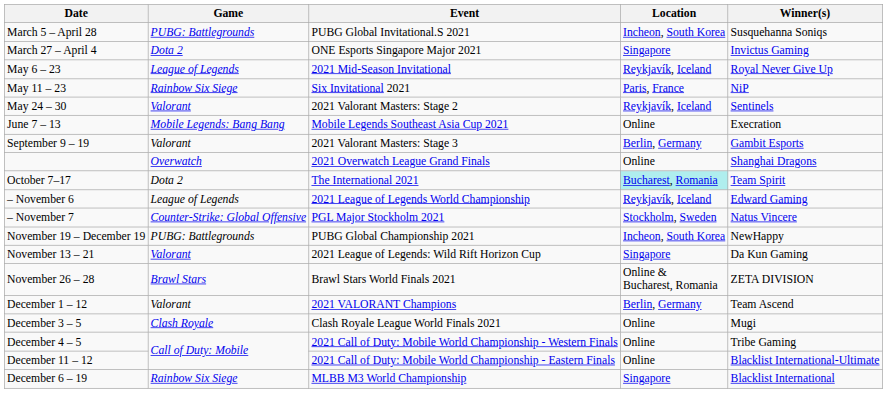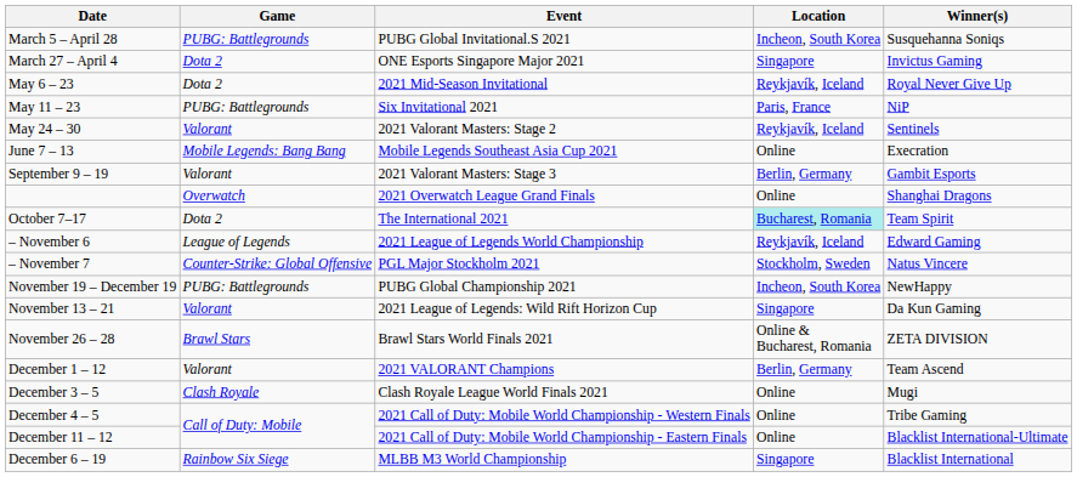 <table class="wikitable sortable" style="width=100%">
 <tr>
 <th scope="col">Date</th>
 <th scope="col">Game</th>
 <th scope="col">Event</th>
 <th scope="col">Location</th>
 <th scope="col">Winner(s)</th>
 </tr>
 <tr>
 <td>March 5 – April 28</td>
 <td><em><a href='#'>PUBG: Battlegrounds</a></em></td>
 <td>PUBG Global Invitational.S 2021</td>
 <td><a href='#'>Incheon</a>, <a href='#'>South Korea</a></td>
 <td>Susquehanna Soniqs</td>
 </tr>
 <tr>
 <td>March 27 – April 4</td>
 <td><em><a href='#'>Dota 2</a></em></td>
 <td>ONE Esports Singapore Major 2021</td>
 <td><a href='#'>Singapore</a></td>
 <td><a href='#'>Invictus Gaming</a></td>
 </tr>
 <tr>
 <td>May 6 – 23</td>
-<td><em><a href='#'>League of Legends</a></em></td>
+<td><em>Dota 2</em></td>
 <td><a href='#'>2021 Mid-Season Invitational</a></td>
 <td><a href='#'>Reykjavík</a>, <a href='#'>Iceland</a></td>
 <td><a href='#'>Royal Never Give Up</a></td>
 </tr>
 <tr>
 <td>May 11 – 23</td>
-<td><a href='#'><em>Rainbow Six Siege</em></a></td>
+<td><em>PUBG: Battlegrounds</em></td>
 <td><a href='#'>Six Invitational</a> 2021</td>
 <td><a href='#'>Paris</a>, <a href='#'>France</a></td>
 <td><a href='#'>NiP</a></td>
 </tr>
 <tr>
 <td>May 24 – 30</td>
 <td><em><a href='#'>Valorant</a></em></td>
 <td>2021 Valorant Masters: Stage 2</td>
 <td><a href='#'>Reykjavík</a>, <a href='#'>Iceland</a></td>
 <td><a href='#'>Sentinels</a></td>
 </tr>
 <tr>
 <td>June 7 – 13</td>
 <td><em><a href='#'>Mobile Legends: Bang Bang</a></em></td>
 <td><a href='#'>Mobile Legends Southeast Asia Cup 2021</a></td>
 <td>Online</td>
 <td>Execration</td>
 </tr>
 <tr>
 <td>September 9 – 19</td>
 <td><em>Valorant</em></td>
 <td>2021 Valorant Masters: Stage 3</td>
 <td><a href='#'>Berlin</a>, <a href='#'>Germany</a></td>
 <td><a href='#'>Gambit Esports</a></td>
 </tr>
 <tr>
 <td></td>
 <td><em><a href='#'>Overwatch</a></em></td>
 <td><a href='#'>2021 Overwatch League Grand Finals</a></td>
 <td>Online</td>
 <td><a href='#'>Shanghai Dragons</a></td>
 </tr>
 <tr>
 <td>October 7–17</td>
 <td><em>Dota 2</em></td>
 <td><a href='#'>The International 2021</a></td>
 <td style="background: paleturquoise;"><a href='#'>Bucharest</a>, <a href='#'>Romania</a></td>
 <td><a href='#'>Team Spirit</a></td>
 </tr>
 <tr>
 <td> – November 6</td>
 <td><em>League of Legends</em></td>
 <td><a href='#'>2021 League of Legends World Championship</a></td>
 <td><a href='#'>Reykjavík</a>, <a href='#'>Iceland</a></td>
 <td><a href='#'>Edward Gaming</a></td>
 </tr>
 <tr>
 <td> – November 7</td>
 <td><em><a href='#'>Counter-Strike: Global Offensive</a></em></td>
 <td><a href='#'>PGL Major Stockholm 2021</a></td>
 <td><a href='#'>Stockholm</a>, <a href='#'>Sweden</a></td>
 <td><a href='#'>Natus Vincere</a></td>
 </tr>
 <tr>
 <td>November 19 – December 19</td>
 <td><em>PUBG: Battlegrounds</em></td>
 <td>PUBG Global Championship 2021</td>
 <td><a href='#'>Incheon</a>, <a href='#'>South Korea</a></td>
 <td>NewHappy</td>
 </tr>
 <tr>
 <td>November 13 – 21</td>
 <td><em><a href='#'>Valorant</a></em></td>
 <td>2021 League of Legends: Wild Rift Horizon Cup</td>
 <td><a href='#'>Singapore</a></td>
 <td>Da Kun Gaming</td>
 </tr>
 <tr>
 <td>November 26 – 28</td>
 <td><em><a href='#'>Brawl Stars</a></em></td>
 <td>Brawl Stars World Finals 2021</td>
 <td>Online &<br>Bucharest, Romania</td>
 <td>ZETA DIVISION</td>
 </tr>
 <tr>
 <td>December 1 – 12</td>
 <td><em>Valorant</em></td>
 <td><a href='#'>2021 VALORANT Champions</a></td>
 <td><a href='#'>Berlin</a>, <a href='#'>Germany</a></td>
 <td>Team Ascend</td>
 </tr>
 <tr>
 <td>December 3 – 5</td>
 <td><em><a href='#'>Clash Royale</a></em></td>
 <td>Clash Royale League World Finals 2021</td>
 <td>Online</td>
 <td>Mugi</td>
 </tr>
 <tr>
 <td>December 4 – 5</td>
 <td rowspan="2"><em><a href='#'>Call of Duty: Mobile</a></em></td>
 <td><a href='#'>2021 Call of Duty: Mobile World Championship - Western Finals</a></td>
 <td>Online</td>
 <td>Tribe Gaming</td>
 </tr>
 <tr>
 <td>December 11 – 12</td>
 <td><a href='#'>2021 Call of Duty: Mobile World Championship - Eastern Finals</a></td>
 <td>Online</td>
 <td><a href='#'>Blacklist International-Ultimate</a></td>
 </tr>
 <tr>
 <td>December 6 – 19</td>
 <td><a href='#'><em>Rainbow Six Siege</em></a></td>
 <td><a href='#'>MLBB M3 World Championship</a></td>
 <td><a href='#'>Singapore</a></td>
 <td><a href='#'>Blacklist International</a></td>
 </tr>
 </table>
